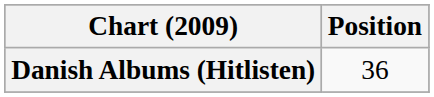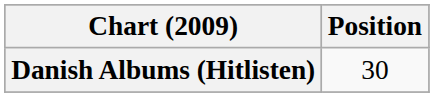 <table class="wikitable plainrowheaders" style="text-align:center">
 <tr>
 <th scope="col">Chart (2009)</th>
 <th scope="col">Position</th>
 </tr>
 <tr>
 <th scope="row">Danish Albums (Hitlisten)</th>
-<td>36</td>
+<td>30</td>
 </tr>
 </table>
